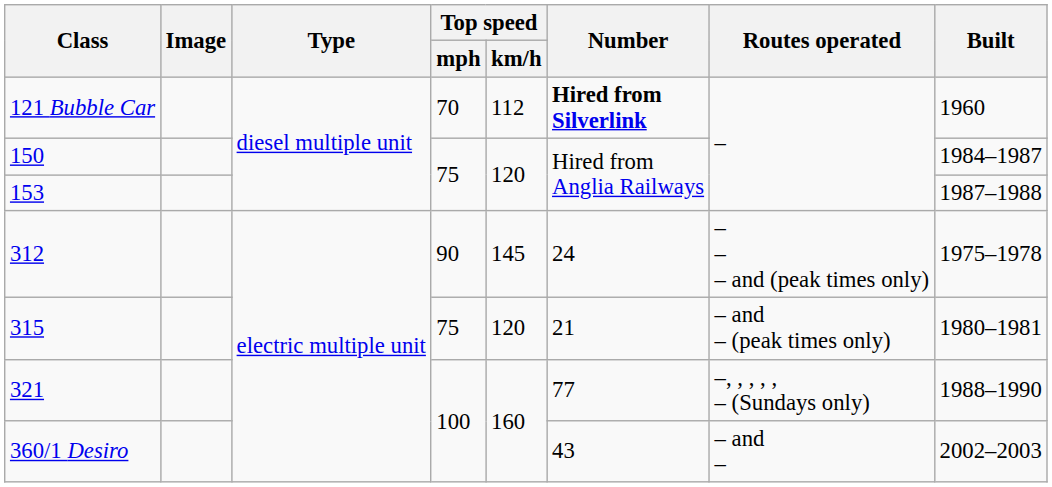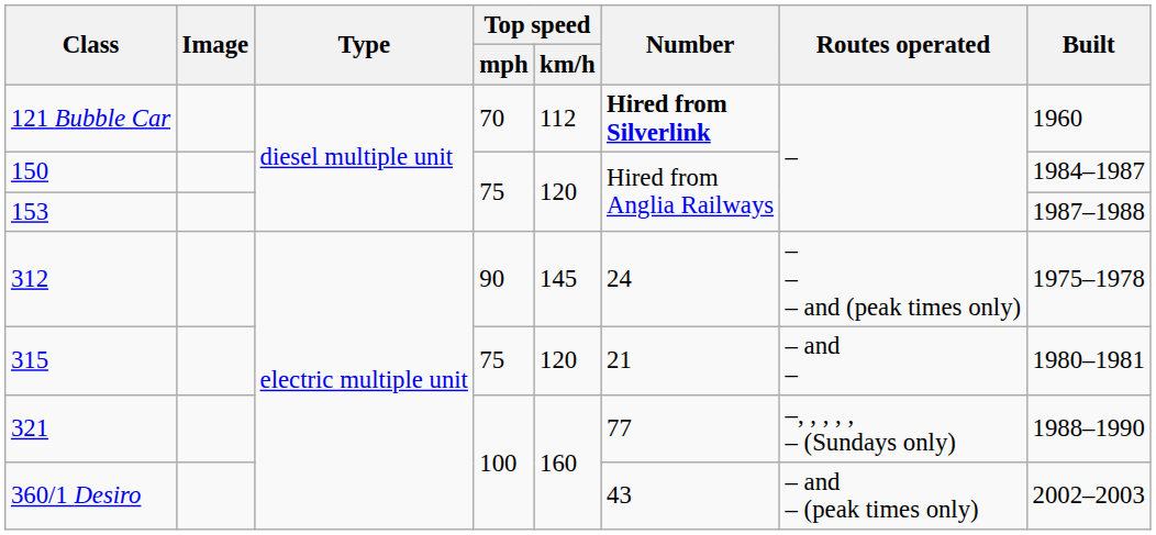 <table class="wikitable">
 <tr>
 <th rowspan="2">Class</th>
 <th rowspan="2">Image</th>
 <th rowspan="2">Type</th>
 <th colspan="2">Top speed</th>
 <th rowspan="2">Number</th>
 <th rowspan="2">Routes operated</th>
 <th rowspan="2">Built</th>
 </tr>
 <tr>
 <th>mph</th>
 <th>km/h</th>
 </tr>
 <tr>
 <td><a href='#'>121 <em>Bubble Car</em></a></td>
 <td></td>
 <td rowspan="3"><a href='#'>diesel multiple unit</a></td>
 <td>70</td>
 <td>112</td>
 <td><strong>Hired from<br><a href='#'>Silverlink</a></strong></td>
 <td rowspan="3">–</td>
 <td>1960</td>
 </tr>
 <tr>
 <td><a href='#'>150</a></td>
 <td></td>
 <td rowspan="2">75</td>
 <td rowspan="2">120</td>
 <td rowspan="2">Hired from<br><a href='#'>Anglia Railways</a></td>
 <td>1984–1987</td>
 </tr>
 <tr>
 <td><a href='#'>153</a></td>
 <td></td>
 <td>1987–1988</td>
 </tr>
 <tr>
 <td><a href='#'>312</a></td>
 <td></td>
 <td rowspan="4"><a href='#'>electric multiple unit</a></td>
 <td>90</td>
 <td>145</td>
 <td>24</td>
 <td>–<br>–<br>– and  (peak times only)</td>
 <td>1975–1978</td>
 </tr>
 <tr>
 <td><a href='#'>315</a></td>
 <td></td>
 <td>75</td>
 <td>120</td>
 <td>21</td>
-<td>– and <br>– (peak times only)</td>
+<td>– and <br>–</td>
 <td>1980–1981</td>
 </tr>
 <tr>
 <td><a href='#'>321</a></td>
 <td></td>
 <td rowspan="2">100</td>
 <td rowspan="2">160</td>
 <td>77</td>
 <td>–, , , , , <br>– (Sundays only)</td>
 <td>1988–1990</td>
 </tr>
 <tr>
 <td><a href='#'>360/1 <em>Desiro</em></a></td>
 <td></td>
 <td>43</td>
-<td>– and <br>–</td>
+<td>– and <br>– (peak times only)</td>
 <td>2002–2003</td>
 </tr>
 </table>
